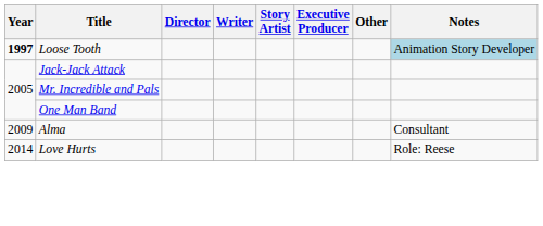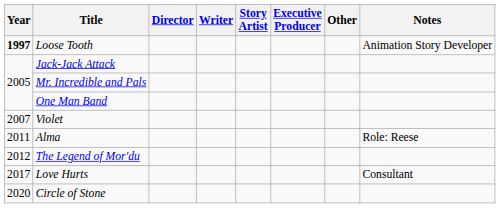 <table class="wikitable">
 <tr>
 <th>Year</th>
 <th>Title</th>
 <th><a href='#'>Director</a></th>
 <th><a href='#'>Writer</a></th>
 <th><a href='#'>Story<br>Artist</a></th>
 <th><a href='#'>Executive<br>Producer</a></th>
 <th>Other</th>
 <th>Notes</th>
 </tr>
 <tr>
 <td><strong>1997</strong></td>
 <td><em>Loose Tooth</em></td>
 <td></td>
 <td></td>
 <td></td>
 <td></td>
 <td></td>
-<td style="background: lightblue;">Animation Story Developer</td>
+<td>Animation Story Developer</td>
 </tr>
 <tr>
 <td rowspan=3>2005</td>
 <td><em><a href='#'>Jack-Jack Attack</a></em></td>
 <td></td>
 <td></td>
 <td></td>
 <td></td>
 <td></td>
 <td></td>
 </tr>
 <tr>
 <td><em><a href='#'>Mr. Incredible and Pals</a></em></td>
 <td></td>
 <td></td>
 <td></td>
 <td></td>
 <td></td>
 <td></td>
 </tr>
 <tr>
 <td><em><a href='#'>One Man Band</a></em></td>
 <td></td>
 <td></td>
 <td></td>
 <td></td>
 <td></td>
 <td></td>
 </tr>
 <tr>
-<td>2009</td>
+<td>2007</td>
+<td><em>Violet</em></td>
+<td></td>
+<td></td>
+<td></td>
+<td></td>
+<td></td>
+<td></td>
+</tr>
+<tr>
+<td>2011</td>
 <td><em>Alma</em></td>
+<td></td>
+<td></td>
+<td></td>
+<td></td>
+<td></td>
+<td>Role: Reese</td>
+</tr>
+<tr>
+<td>2012</td>
+<td><em><a href='#'>The Legend of Mor'du</a></em></td>
+<td></td>
+<td></td>
+<td></td>
+<td></td>
+<td></td>
+<td></td>
+</tr>
+<tr>
+<td>2017</td>
+<td><em>Love Hurts</em></td>
 <td></td>
 <td></td>
 <td></td>
 <td></td>
 <td></td>
 <td>Consultant</td>
 </tr>
 <tr>
-<td>2014</td>
-<td><em>Love Hurts</em></td>
+<td>2020</td>
+<td><em>Circle of Stone</em></td>
 <td></td>
 <td></td>
 <td></td>
 <td></td>
 <td></td>
-<td>Role: Reese</td>
+<td></td>
 </tr>
 </table>
